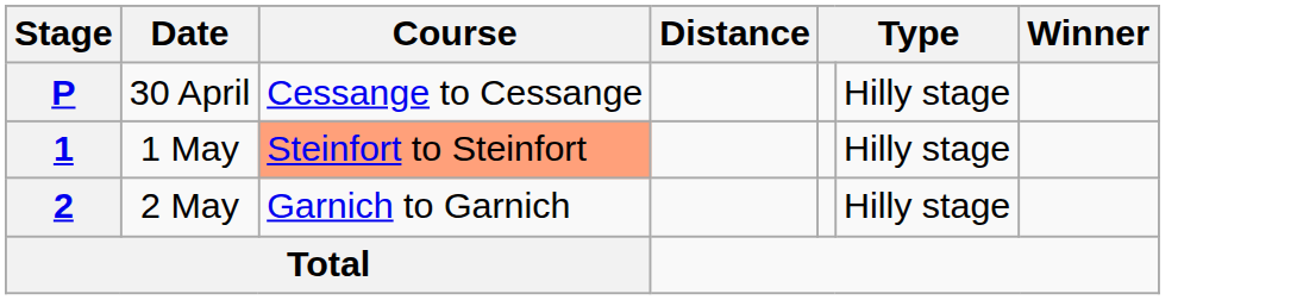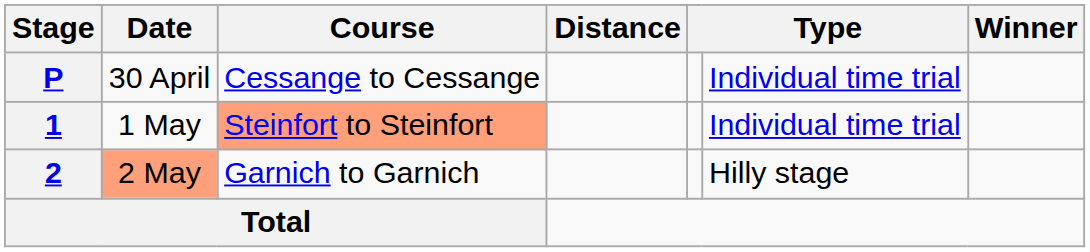 <table class="wikitable">
 <tr>
 <th scope="col">Stage</th>
 <th scope="col">Date</th>
 <th scope="col">Course</th>
 <th scope="col">Distance</th>
 <th scope="col" colspan="2">Type</th>
 <th scope=col>Winner</th>
 </tr>
 <tr>
 <th scope="row" style="text-align:center;"><a href='#'>P</a></th>
 <td style="text-align:center;">30 April</td>
 <td><a href='#'>Cessange</a> to Cessange</td>
 <td style="text-align:center;"></td>
 <td></td>
-<td>Hilly stage</td>
+<td><a href='#'>Individual time trial</a></td>
 <td></td>
 </tr>
 <tr>
 <th scope="row" style="text-align:center;"><a href='#'>1</a></th>
 <td style="text-align:center;">1 May</td>
 <td style="background: lightsalmon;"><a href='#'>Steinfort</a> to Steinfort</td>
 <td style="text-align:center;"></td>
 <td></td>
-<td>Hilly stage</td>
+<td><a href='#'>Individual time trial</a></td>
 <td></td>
 </tr>
 <tr>
 <th scope="row" style="text-align:center;"><a href='#'>2</a></th>
-<td style="text-align:center;">2 May</td>
+<td style="background: lightsalmon; text-align:center;">2 May</td>
 <td><a href='#'>Garnich</a> to Garnich</td>
 <td style="text-align:center;"></td>
 <td></td>
 <td>Hilly stage</td>
 <td></td>
 </tr>
 <tr>
 <th colspan="3">Total</th>
 <td colspan="4" style="text-align:center;"></td>
 </tr>
 </table>
